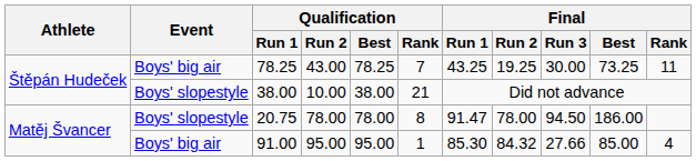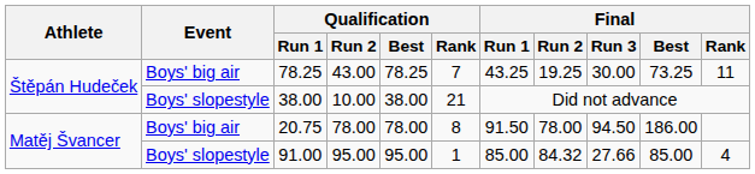 <table class="wikitable" style="font-size:90%">
 <tr>
 <th rowspan=2>Athlete</th>
 <th rowspan=2>Event</th>
 <th colspan=4>Qualification</th>
 <th colspan=5>Final</th>
 </tr>
 <tr style="font-size:95%">
 <th>Run 1</th>
 <th>Run 2</th>
 <th>Best</th>
 <th>Rank</th>
 <th>Run 1</th>
 <th>Run 2</th>
 <th>Run 3</th>
 <th>Best</th>
 <th>Rank</th>
 </tr>
 <tr align=center>
 <td align=left rowspan=2><a href='#'>Štěpán Hudeček</a></td>
 <td align=left><a href='#'>Boys' big air</a></td>
 <td>78.25</td>
 <td>43.00</td>
 <td>78.25</td>
 <td>7</td>
 <td>43.25</td>
 <td>19.25</td>
 <td>30.00</td>
 <td>73.25</td>
 <td>11</td>
 </tr>
 <tr align=center>
 <td align=left><a href='#'>Boys' slopestyle</a></td>
 <td>38.00</td>
 <td>10.00</td>
 <td>38.00</td>
 <td>21</td>
 <td colspan="5">Did not advance</td>
 </tr>
 <tr align=center>
 <td align=left rowspan=2><a href='#'>Matěj Švancer</a></td>
-<td align=left><a href='#'>Boys' slopestyle</a></td>
+<td align=left><a href='#'>Boys' big air</a></td>
 <td>20.75</td>
 <td>78.00</td>
 <td>78.00</td>
 <td>8</td>
-<td>91.47</td>
+<td>91.50</td>
 <td>78.00</td>
 <td>94.50</td>
 <td>186.00</td>
 <td></td>
 </tr>
 <tr align=center>
-<td align=left><a href='#'>Boys' big air</a></td>
+<td align=left><a href='#'>Boys' slopestyle</a></td>
 <td>91.00</td>
 <td>95.00</td>
 <td>95.00</td>
 <td>1</td>
-<td>85.30</td>
+<td>85.00</td>
 <td>84.32</td>
 <td>27.66</td>
 <td>85.00</td>
 <td>4</td>
 </tr>
 </table>
